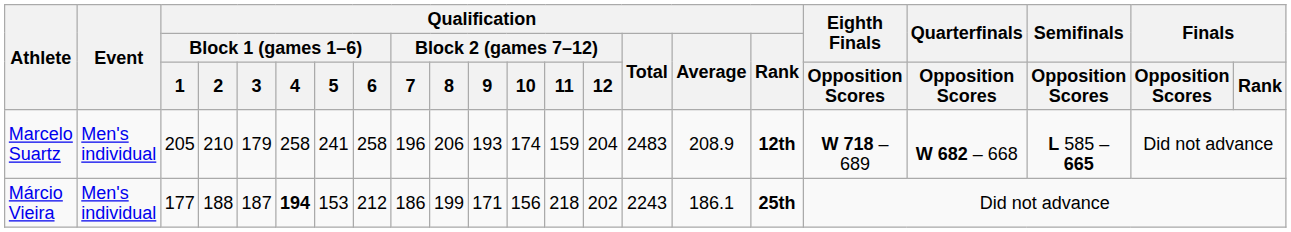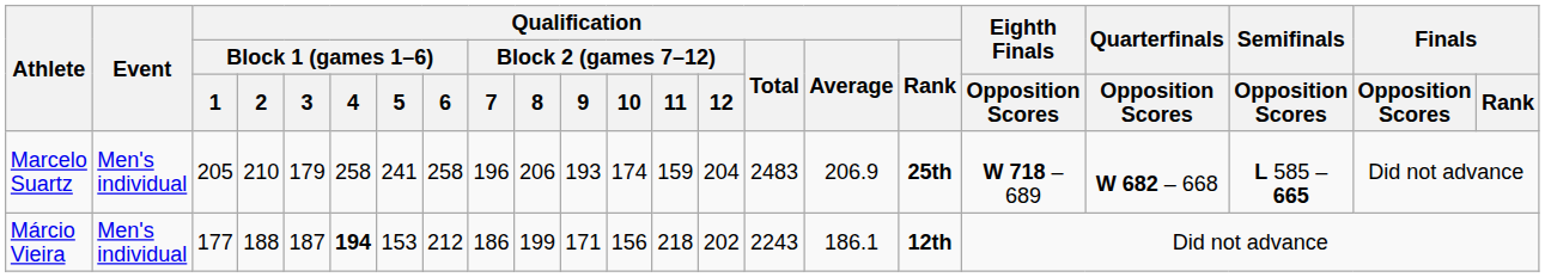 <table class="wikitable" style="font-size:90%">
 <tr>
 <th rowspan=3>Athlete</th>
 <th rowspan=3>Event</th>
 <th colspan=15>Qualification</th>
 <th rowspan=2>Eighth Finals</th>
 <th rowspan=2>Quarterfinals</th>
 <th rowspan=2>Semifinals</th>
 <th rowspan=2 colspan=2>Finals</th>
 </tr>
 <tr>
 <th colspan=6>Block 1 (games 1–6)</th>
 <th colspan=6>Block 2 (games 7–12)</th>
 <th rowspan=2>Total</th>
 <th rowspan=2>Average</th>
 <th rowspan=2>Rank</th>
 </tr>
 <tr>
 <th>1</th>
 <th>2</th>
 <th>3</th>
 <th>4</th>
 <th>5</th>
 <th>6</th>
 <th>7</th>
 <th>8</th>
 <th>9</th>
 <th>10</th>
 <th>11</th>
 <th>12</th>
 <th>Opposition<br>Scores</th>
 <th>Opposition<br>Scores</th>
 <th>Opposition<br>Scores</th>
 <th>Opposition<br>Scores</th>
 <th>Rank</th>
 </tr>
 <tr>
 <td><a href='#'>Marcelo Suartz</a></td>
 <td><a href='#'>Men's individual</a><br></td>
 <td align=center>205</td>
 <td align=center>210</td>
 <td align=center>179</td>
 <td align=center>258</td>
 <td align=center>241</td>
 <td align=center>258</td>
 <td align=center>196</td>
 <td align=center>206</td>
 <td align=center>193</td>
 <td align=center>174</td>
 <td align=center>159</td>
 <td align=center>204</td>
 <td align=center>2483</td>
-<td align=center>208.9</td>
-<td align=center><strong>12th</strong></td>
+<td align=center>206.9</td>
+<td align=center><strong>25th</strong></td>
 <td align=center><br><strong>W</strong> <strong>718</strong> – 689</td>
 <td align=center><br><strong>W</strong> <strong>682</strong> – 668</td>
 <td align=center><br><strong>L</strong> 585 – <strong>665</strong> </td>
 <td align=center colspan=2>Did not advance</td>
 </tr>
 <tr>
 <td><a href='#'>Márcio Vieira</a></td>
 <td><a href='#'>Men's individual</a></td>
 <td align=center>177</td>
 <td align=center>188</td>
 <td align=center>187</td>
 <td align=center><strong>194</strong></td>
 <td align=center>153</td>
 <td align=center>212</td>
 <td align=center>186</td>
 <td align=center>199</td>
 <td align=center>171</td>
 <td align=center>156</td>
 <td align=center>218</td>
 <td align=center>202</td>
 <td align=center>2243</td>
 <td align=center>186.1</td>
-<td align=center><strong>25th</strong></td>
+<td align=center><strong>12th</strong></td>
 <td align=center colspan=7>Did not advance</td>
 </tr>
 </table>
